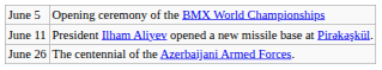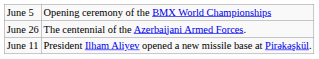 <table class="wikitable">
 <tr>
 <td>June 5</td>
 <td>Opening ceremony of the <a href='#'>BMX World Championships</a></td>
 </tr>
 <tr>
+<td>June 26</td>
+<td>The centennial of the <a href='#'>Azerbaijani Armed Forces</a>.</td>
+</tr>
+<tr>
 <td>June 11</td>
 <td>President <a href='#'>Ilham Aliyev</a> opened a new missile base at <a href='#'>Pirəkəşkül</a>.</td>
 </tr>
-<tr>
-<td>June 26</td>
-<td>The centennial of the <a href='#'>Azerbaijani Armed Forces</a>.</td>
-</tr>
 </table>
